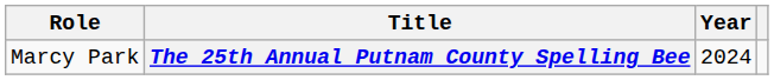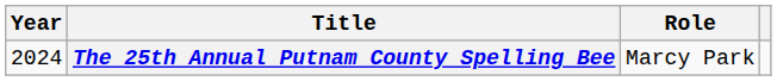 <table class="wikitable plainrowheaders sortable">
 <tr>
+<th scope="col">Year</th>
+<th scope="col">Title</th>
 <th scope="col">Role</th>
-<th scope="col">Title</th>
-<th scope="col">Year</th>
 <th scope="col" class="unsortable"></th>
 </tr>
 <tr>
+<td>2024</td>
+<th scope="row"><em><a href='#'>The 25th Annual Putnam County Spelling Bee</a></em></th>
 <td>Marcy Park</td>
-<th scope="row"><em><a href='#'>The 25th Annual Putnam County Spelling Bee</a></em></th>
-<td>2024</td>
 <td style="text-align:center;"></td>
 </tr>
 </table>
